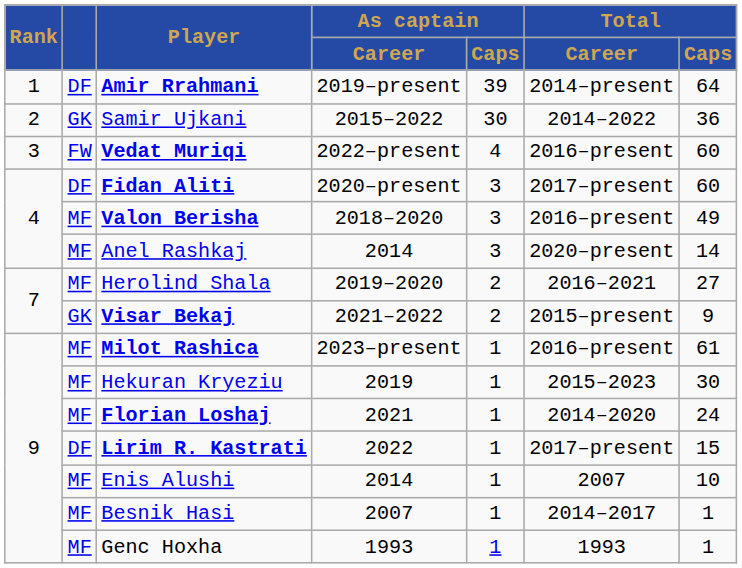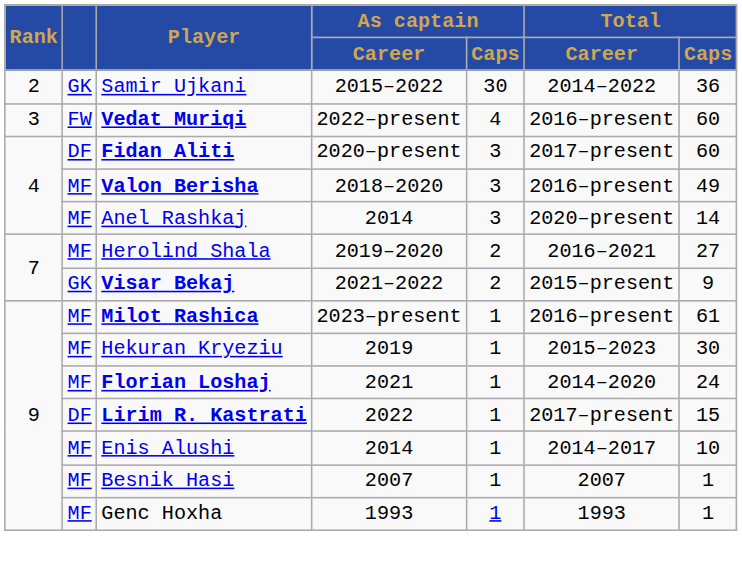 <table class="wikitable" style="text-align:center">
 <tr>
 <th rowspan="2" style="background:#244AA5;color:#D0A650">Rank</th>
 <th rowspan="2" style="background:#244AA5;color:#D0A650"></th>
 <th rowspan="2" style="background:#244AA5;color:#D0A650">Player</th>
 <th colspan="2" style="background:#244AA5;color:#D0A650">As captain</th>
 <th colspan="2" style="background:#244AA5;color:#D0A650">Total</th>
 </tr>
 <tr>
 <th style="background:#244AA5;color:#D0A650">Career</th>
 <th style="background:#244AA5;color:#D0A650">Caps</th>
 <th style="background:#244AA5;color:#D0A650">Career</th>
 <th style="background:#244AA5;color:#D0A650">Caps</th>
-</tr>
-<tr>
-<td>1</td>
-<td><a href='#'>DF</a></td>
-<td align="left"><strong><a href='#'>Amir Rrahmani</a></strong></td>
-<td>2019–present</td>
-<td>39</td>
-<td>2014–present</td>
-<td>64</td>
 </tr>
 <tr>
 <td>2</td>
 <td><a href='#'>GK</a></td>
 <td align="left"><a href='#'>Samir Ujkani</a></td>
 <td>2015–2022</td>
 <td>30</td>
 <td>2014–2022</td>
 <td>36</td>
 </tr>
 <tr>
 <td>3</td>
 <td><a href='#'>FW</a></td>
 <td align="left"><strong><a href='#'>Vedat Muriqi</a></strong></td>
 <td>2022–present</td>
 <td>4</td>
 <td>2016–present</td>
 <td>60</td>
 </tr>
 <tr>
 <td rowspan=3>4</td>
 <td><a href='#'>DF</a></td>
 <td align="left"><strong><a href='#'>Fidan Aliti</a></strong></td>
 <td>2020–present</td>
 <td>3</td>
 <td>2017–present</td>
 <td>60</td>
 </tr>
 <tr>
 <td><a href='#'>MF</a></td>
 <td align="left"><strong><a href='#'>Valon Berisha</a></strong></td>
 <td>2018–2020</td>
 <td>3</td>
 <td>2016–present</td>
 <td>49</td>
 </tr>
 <tr>
 <td><a href='#'>MF</a></td>
 <td align="left"><a href='#'>Anel Rashkaj</a></td>
 <td>2014</td>
 <td>3</td>
 <td>2020–present</td>
 <td>14</td>
 </tr>
 <tr>
 <td rowspan=2>7</td>
 <td><a href='#'>MF</a></td>
 <td align="left"><a href='#'>Herolind Shala</a></td>
 <td>2019–2020</td>
 <td>2</td>
 <td>2016–2021</td>
 <td>27</td>
 </tr>
 <tr>
 <td><a href='#'>GK</a></td>
 <td align="left"><strong><a href='#'>Visar Bekaj</a></strong></td>
 <td>2021–2022</td>
 <td>2</td>
 <td>2015–present</td>
 <td>9</td>
 </tr>
 <tr>
 <td rowspan=7>9</td>
 <td><a href='#'>MF</a></td>
 <td align="left"><strong><a href='#'>Milot Rashica</a></strong></td>
 <td>2023–present</td>
 <td>1</td>
 <td>2016–present</td>
 <td>61</td>
 </tr>
 <tr>
 <td><a href='#'>MF</a></td>
 <td align="left"><a href='#'>Hekuran Kryeziu</a></td>
 <td>2019</td>
 <td>1</td>
 <td>2015–2023</td>
 <td>30</td>
 </tr>
 <tr>
 <td><a href='#'>MF</a></td>
 <td align="left"><strong><a href='#'>Florian Loshaj</a></strong></td>
 <td>2021</td>
 <td>1</td>
 <td>2014–2020</td>
 <td>24</td>
 </tr>
 <tr>
 <td><a href='#'>DF</a></td>
 <td align="left"><strong><a href='#'>Lirim R. Kastrati</a></strong></td>
 <td>2022</td>
 <td>1</td>
 <td>2017–present</td>
 <td>15</td>
 </tr>
 <tr>
 <td><a href='#'>MF</a></td>
 <td align="left"><a href='#'>Enis Alushi</a></td>
 <td>2014</td>
 <td>1</td>
-<td>2007</td>
+<td>2014–2017</td>
 <td>10</td>
 </tr>
 <tr>
 <td><a href='#'>MF</a></td>
 <td align="left"><a href='#'>Besnik Hasi</a></td>
 <td>2007</td>
 <td>1</td>
-<td>2014–2017</td>
+<td>2007</td>
 <td>1</td>
 </tr>
 <tr>
 <td><a href='#'>MF</a></td>
 <td align="left">Genc Hoxha</td>
 <td>1993</td>
 <td><a href='#'>1</a></td>
 <td>1993</td>
 <td>1</td>
 </tr>
 </table>
